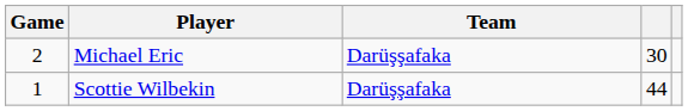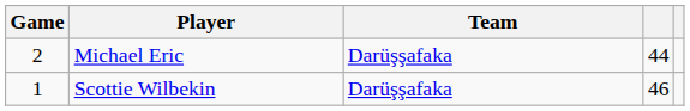 <table class="wikitable sortable" style="text-align: center;">
 <tr>
 <th>Game</th>
 <th style="width:200px;">Player</th>
 <th style="width:220px;">Team</th>
 <th><a href='#'></a></th>
 <th></th>
 </tr>
 <tr>
 <td>2</td>
 <td align="left"> <a href='#'>Michael Eric</a></td>
 <td align="left"> <a href='#'>Darüşşafaka</a></td>
-<td>30</td>
+<td>44</td>
 <td></td>
 </tr>
 <tr>
 <td>1</td>
 <td align="left"> <a href='#'>Scottie Wilbekin</a></td>
 <td align="left"> <a href='#'>Darüşşafaka</a></td>
-<td>44</td>
+<td>46</td>
 <td>  </td>
 </tr>
 </table>
